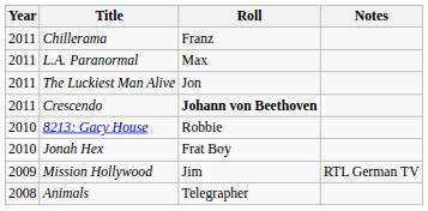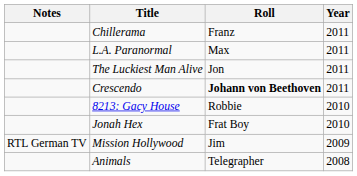 <table class="wikitable sortable">
 <tr>
-<th>Year</th>
+<th>Notes</th>
 <th>Title</th>
 <th>Roll</th>
-<th>Notes</th>
+<th>Year</th>
 </tr>
 <tr>
-<td>2011</td>
+<td></td>
 <td><em>Chillerama</em></td>
 <td>Franz</td>
-<td></td>
+<td>2011</td>
 </tr>
 <tr>
-<td>2011</td>
+<td></td>
 <td><em>L.A. Paranormal</em></td>
 <td>Max</td>
-<td></td>
+<td>2011</td>
 </tr>
 <tr>
-<td>2011</td>
+<td></td>
 <td><em>The Luckiest Man Alive</em></td>
 <td>Jon</td>
-<td></td>
+<td>2011</td>
 </tr>
 <tr>
-<td>2011</td>
+<td></td>
 <td><em>Crescendo</em></td>
 <td><strong>Johann von Beethoven</strong></td>
-<td></td>
+<td>2011</td>
 </tr>
 <tr>
-<td>2010</td>
+<td></td>
 <td><em><a href='#'>8213: Gacy House</a></em></td>
 <td>Robbie</td>
-<td></td>
+<td>2010</td>
 </tr>
 <tr>
-<td>2010</td>
+<td></td>
 <td><em>Jonah Hex</em></td>
 <td>Frat Boy</td>
-<td></td>
+<td>2010</td>
 </tr>
 <tr>
-<td>2009</td>
+<td>RTL German TV</td>
 <td><em>Mission Hollywood</em></td>
 <td>Jim</td>
-<td>RTL German TV</td>
+<td>2009</td>
 </tr>
 <tr>
-<td>2008</td>
+<td></td>
 <td><em>Animals</em></td>
 <td>Telegrapher</td>
-<td></td>
+<td>2008</td>
 </tr>
 </table>
